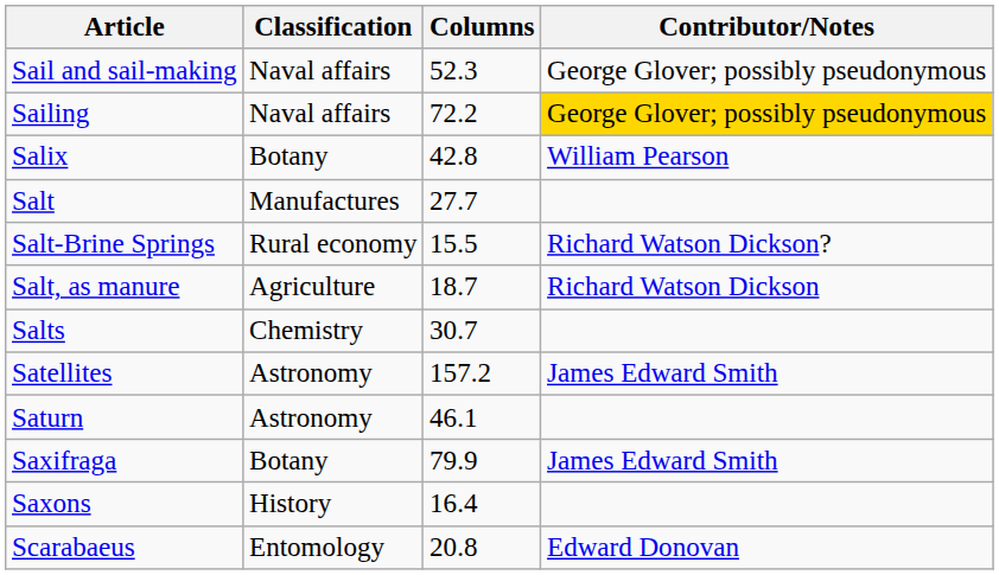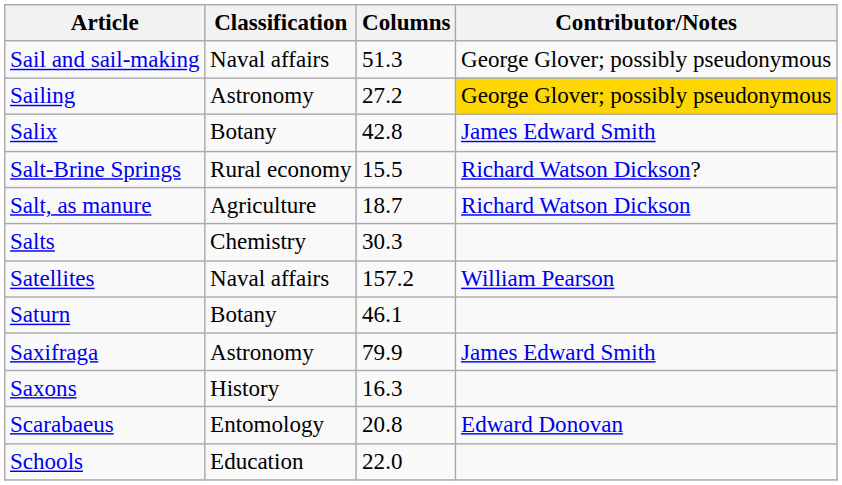 <table class="wikitable">
 <tr>
 <th>Article</th>
 <th>Classification</th>
 <th>Columns</th>
 <th>Contributor/Notes</th>
 </tr>
 <tr>
 <td><a href='#'>Sail and sail-making</a></td>
 <td>Naval affairs</td>
-<td>52.3</td>
+<td>51.3</td>
 <td>George Glover; possibly pseudonymous</td>
 </tr>
 <tr>
 <td><a href='#'>Sailing</a></td>
-<td>Naval affairs</td>
-<td>72.2</td>
+<td>Astronomy</td>
+<td>27.2</td>
 <td style="background: gold;">George Glover; possibly pseudonymous</td>
 </tr>
 <tr>
 <td><a href='#'>Salix</a></td>
 <td>Botany</td>
 <td>42.8</td>
-<td><a href='#'>William Pearson</a></td>
-</tr>
-<tr>
-<td><a href='#'>Salt</a></td>
-<td>Manufactures</td>
-<td>27.7</td>
-<td></td>
+<td><a href='#'>James Edward Smith</a></td>
 </tr>
 <tr>
 <td><a href='#'>Salt-Brine Springs</a></td>
 <td>Rural economy</td>
 <td>15.5</td>
 <td><a href='#'>Richard Watson Dickson</a>?</td>
 </tr>
 <tr>
 <td><a href='#'>Salt, as manure</a></td>
 <td>Agriculture</td>
 <td>18.7</td>
 <td><a href='#'>Richard Watson Dickson</a></td>
 </tr>
 <tr>
 <td><a href='#'>Salts</a></td>
 <td>Chemistry</td>
-<td>30.7</td>
+<td>30.3</td>
 <td></td>
 </tr>
 <tr>
 <td><a href='#'>Satellites</a></td>
-<td>Astronomy</td>
+<td>Naval affairs</td>
 <td>157.2</td>
-<td><a href='#'>James Edward Smith</a></td>
+<td><a href='#'>William Pearson</a></td>
 </tr>
 <tr>
 <td><a href='#'>Saturn</a></td>
-<td>Astronomy</td>
+<td>Botany</td>
 <td>46.1</td>
 <td></td>
 </tr>
 <tr>
 <td><a href='#'>Saxifraga</a></td>
-<td>Botany</td>
+<td>Astronomy</td>
 <td>79.9</td>
 <td><a href='#'>James Edward Smith</a></td>
 </tr>
 <tr>
 <td><a href='#'>Saxons</a></td>
 <td>History</td>
-<td>16.4</td>
+<td>16.3</td>
 <td></td>
 </tr>
 <tr>
 <td><a href='#'>Scarabaeus</a></td>
 <td>Entomology</td>
 <td>20.8</td>
 <td><a href='#'>Edward Donovan</a></td>
 </tr>
+<tr>
+<td><a href='#'>Schools</a></td>
+<td>Education</td>
+<td>22.0</td>
+<td></td>
+</tr>
 </table>
